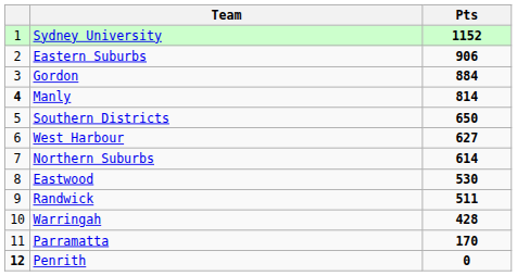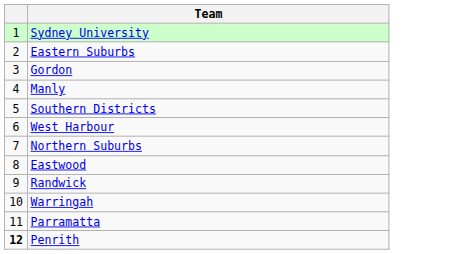 <table class="wikitable" style="text-align:center">
 <tr>
 <th width=20 abbr="Position"></th>
 <th width=400>Team</th>
-<th width=85 abbr="Points">Pts</th>
 </tr>
 <tr style="background:#ccffcc">
 <td>1</td>
 <td style="text-align:left"><a href='#'>Sydney University</a></td>
-<td><strong>1152</strong></td>
 </tr>
 <tr>
 <td>2</td>
 <td style="text-align:left"><a href='#'>Eastern Suburbs</a></td>
-<td><strong>906</strong></td>
 </tr>
 <tr>
 <td>3</td>
 <td style="text-align:left"><a href='#'>Gordon</a></td>
-<td><strong>884</strong></td>
 </tr>
 <tr>
-<td><strong>4</strong></td>
+<td>4</td>
 <td style="text-align:left"><a href='#'>Manly</a></td>
-<td><strong>814</strong></td>
 </tr>
 <tr>
 <td>5</td>
 <td style="text-align:left"><a href='#'>Southern Districts</a></td>
-<td><strong>650</strong></td>
 </tr>
 <tr>
 <td>6</td>
 <td style="text-align:left"><a href='#'>West Harbour</a></td>
-<td><strong>627</strong></td>
 </tr>
 <tr>
 <td>7</td>
 <td style="text-align:left"><a href='#'>Northern Suburbs</a></td>
-<td><strong>614</strong></td>
 </tr>
 <tr>
 <td>8</td>
 <td style="text-align:left"><a href='#'>Eastwood</a></td>
-<td><strong>530</strong></td>
 </tr>
 <tr>
 <td>9</td>
 <td style="text-align:left"><a href='#'>Randwick</a></td>
-<td><strong>511</strong></td>
 </tr>
 <tr>
 <td>10</td>
 <td style="text-align:left"><a href='#'>Warringah</a></td>
-<td><strong>428</strong></td>
 </tr>
 <tr>
 <td>11</td>
 <td style="text-align:left"><a href='#'>Parramatta</a></td>
-<td><strong>170</strong></td>
 </tr>
 <tr>
 <td><strong>12</strong></td>
 <td style="text-align:left"><a href='#'>Penrith</a></td>
-<td><strong>0</strong></td>
 </tr>
 </table>
